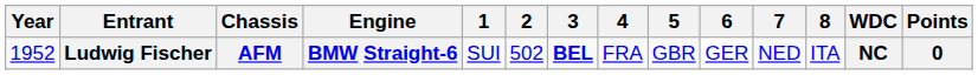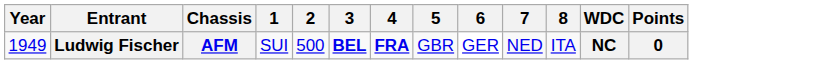 <table class="wikitable" style="text-align:center; font-size:90%">
 <tr>
 <th>Year</th>
 <th>Entrant</th>
 <th>Chassis</th>
-<th>Engine</th>
 <th>1</th>
 <th>2</th>
 <th>3</th>
 <th>4</th>
 <th>5</th>
 <th>6</th>
 <th>7</th>
 <th>8</th>
 <th>WDC</th>
 <th>Points</th>
 </tr>
 <tr>
-<td><a href='#'>1952</a></td>
+<td><a href='#'>1949</a></td>
 <th>Ludwig Fischer</th>
 <th><a href='#'>AFM</a></th>
-<th><a href='#'>BMW</a> <a href='#'>Straight-6</a></th>
 <td><a href='#'>SUI</a></td>
-<td><a href='#'>502</a></td>
+<td><a href='#'>500</a></td>
 <td><strong><a href='#'>BEL</a></strong></td>
-<td><a href='#'>FRA</a></td>
+<td><strong><a href='#'>FRA</a></strong></td>
 <td><a href='#'>GBR</a></td>
 <td style="background:#ffffff;"><a href='#'>GER</a><br></td>
 <td><a href='#'>NED</a></td>
 <td><a href='#'>ITA</a></td>
 <th>NC</th>
 <th>0</th>
 </tr>
 </table>
